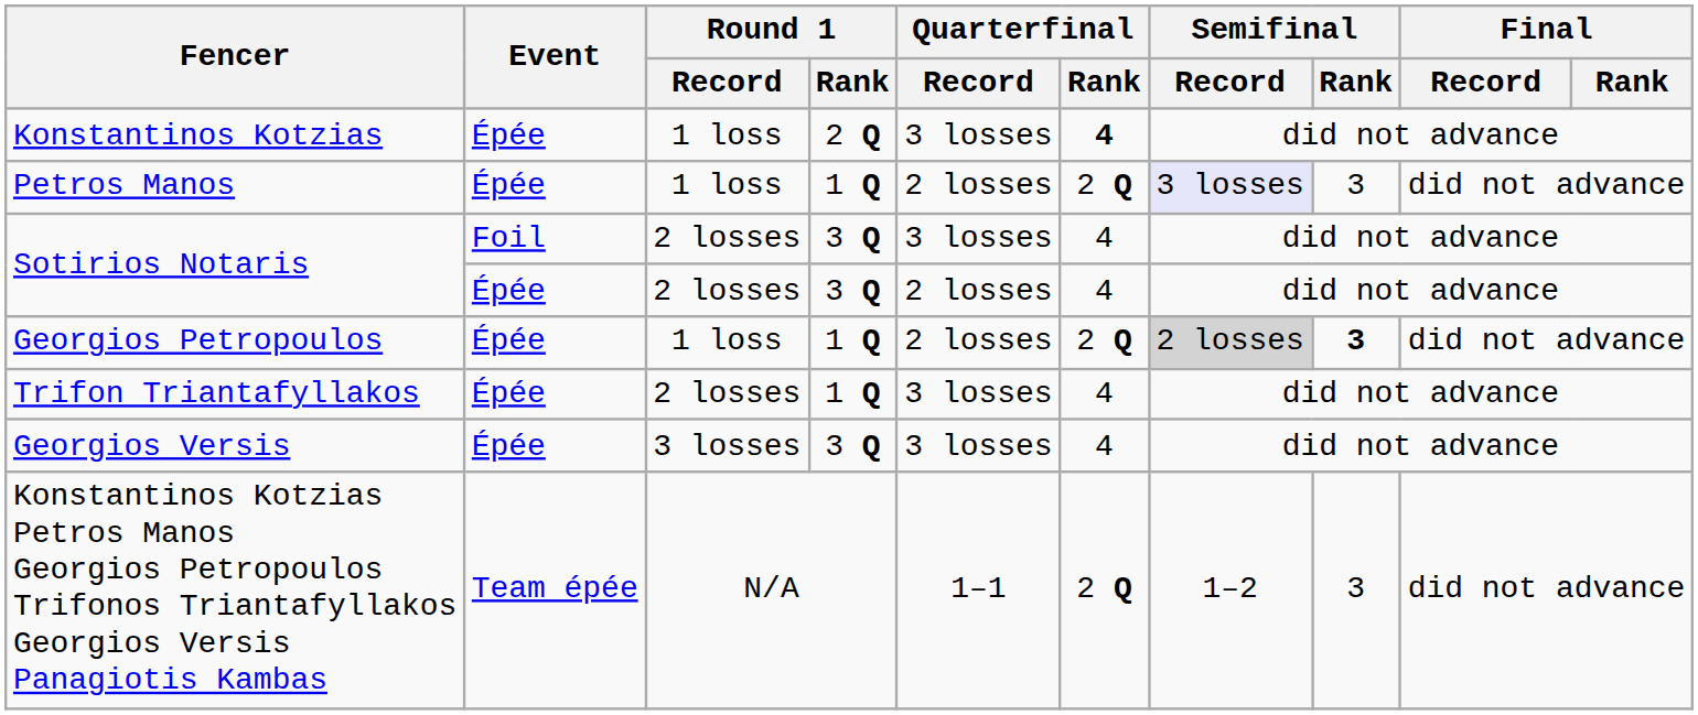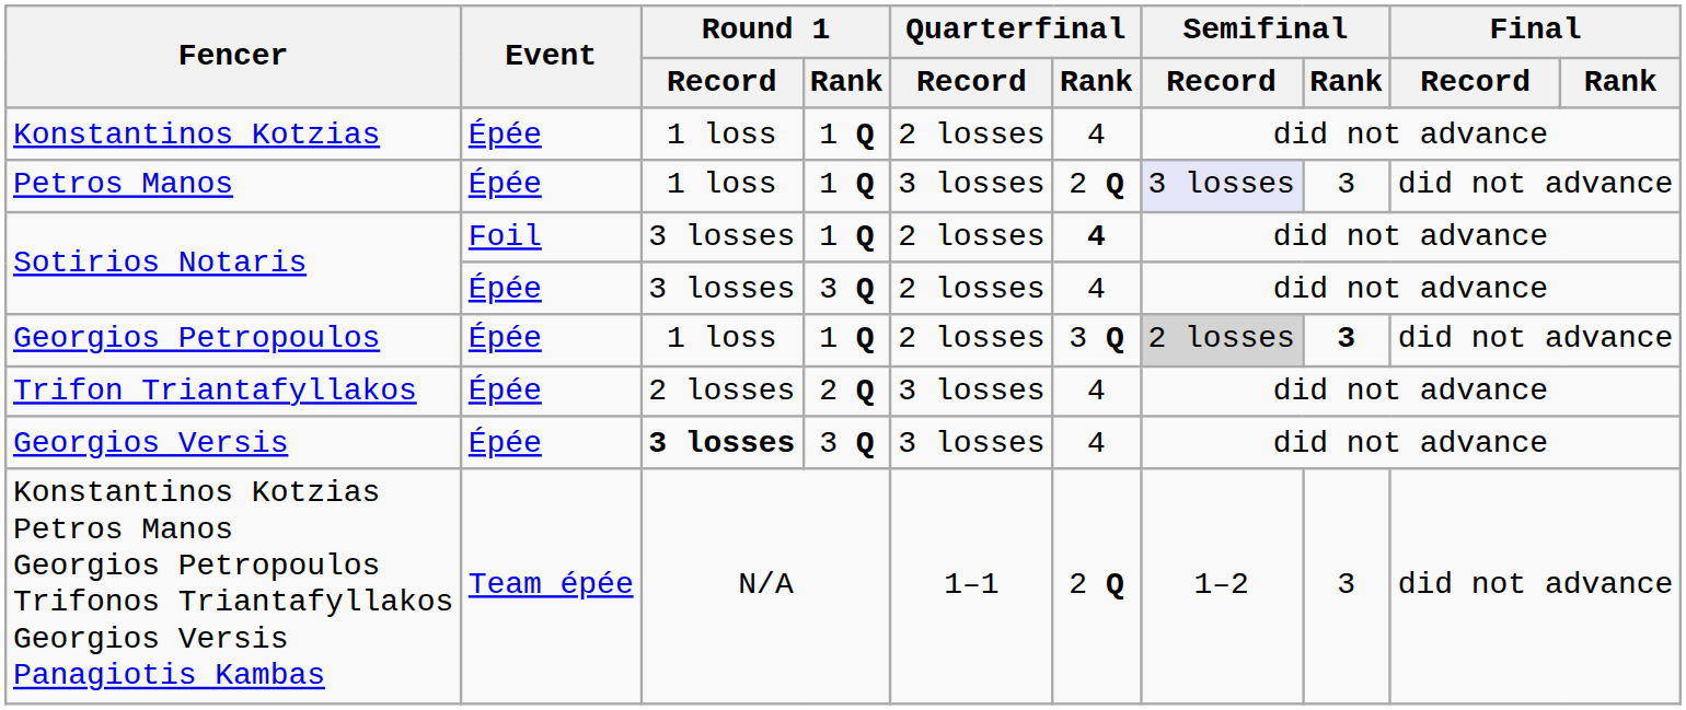 <table class=wikitable style="font-size:90%">
 <tr>
 <th rowspan="2">Fencer</th>
 <th rowspan="2">Event</th>
 <th colspan="2">Round 1</th>
 <th colspan="2">Quarterfinal</th>
 <th colspan="2">Semifinal</th>
 <th colspan="2">Final</th>
 </tr>
 <tr>
 <th>Record</th>
 <th>Rank</th>
 <th>Record</th>
 <th>Rank</th>
 <th>Record</th>
 <th>Rank</th>
 <th>Record</th>
 <th>Rank</th>
 </tr>
 <tr>
 <td><a href='#'>Konstantinos Kotzias</a></td>
 <td><a href='#'>Épée</a></td>
 <td align=center>1 loss</td>
-<td align=center>2 <strong>Q</strong></td>
-<td align=center>3 losses</td>
-<td align=center><strong>4</strong></td>
+<td align=center>1 <strong>Q</strong></td>
+<td align=center>2 losses</td>
+<td align=center>4</td>
 <td align=center colspan=4>did not advance</td>
 </tr>
 <tr>
 <td><a href='#'>Petros Manos</a></td>
 <td><a href='#'>Épée</a></td>
 <td align=center>1 loss</td>
 <td align=center>1 <strong>Q</strong></td>
-<td align=center>2 losses</td>
+<td align=center>3 losses</td>
 <td align=center>2 <strong>Q</strong></td>
 <td align=center style="background: lavender;">3 losses</td>
 <td align=center>3</td>
 <td align=center colspan=2>did not advance</td>
 </tr>
 <tr>
 <td rowspan=2><a href='#'>Sotirios Notaris</a></td>
 <td><a href='#'>Foil</a></td>
+<td align=center>3 losses</td>
+<td align=center>1 <strong>Q</strong></td>
 <td align=center>2 losses</td>
-<td align=center>3 <strong>Q</strong></td>
-<td align=center>3 losses</td>
-<td align=center>4</td>
+<td align=center><strong>4</strong></td>
 <td align=center colspan=4>did not advance</td>
 </tr>
 <tr>
 <td><a href='#'>Épée</a></td>
-<td align=center>2 losses</td>
+<td align=center>3 losses</td>
 <td align=center>3 <strong>Q</strong></td>
 <td align=center>2 losses</td>
 <td align=center>4</td>
 <td align=center colspan=4>did not advance</td>
 </tr>
 <tr>
 <td><a href='#'>Georgios Petropoulos</a></td>
 <td><a href='#'>Épée</a></td>
 <td align=center>1 loss</td>
 <td align=center>1 <strong>Q</strong></td>
 <td align=center>2 losses</td>
-<td align=center>2 <strong>Q</strong></td>
+<td align=center>3 <strong>Q</strong></td>
 <td align=center style="background: lightgrey;">2 losses</td>
 <td align=center><strong>3</strong></td>
 <td align=center colspan=2>did not advance</td>
 </tr>
 <tr>
 <td><a href='#'>Trifon Triantafyllakos</a></td>
 <td><a href='#'>Épée</a></td>
 <td align=center>2 losses</td>
-<td align=center>1 <strong>Q</strong></td>
+<td align=center>2 <strong>Q</strong></td>
 <td align=center>3 losses</td>
 <td align=center>4</td>
 <td align=center colspan=4>did not advance</td>
 </tr>
 <tr>
 <td><a href='#'>Georgios Versis</a></td>
 <td><a href='#'>Épée</a></td>
-<td align=center>3 losses</td>
+<td align=center><strong>3 losses</strong></td>
 <td align=center>3 <strong>Q</strong></td>
 <td align=center>3 losses</td>
 <td align=center>4</td>
 <td align=center colspan=4>did not advance</td>
 </tr>
 <tr>
 <td>Konstantinos Kotzias <br> Petros Manos <br> Georgios Petropoulos <br> Trifonos Triantafyllakos <br> Georgios Versis<br><a href='#'>Panagiotis Kambas</a></td>
 <td><a href='#'>Team épée</a></td>
 <td align=center colspan=2>N/A</td>
 <td align=center>1–1</td>
 <td align=center>2 <strong>Q</strong></td>
 <td align=center>1–2</td>
 <td align=center>3</td>
 <td align=center colspan=2>did not advance</td>
 </tr>
 </table>
